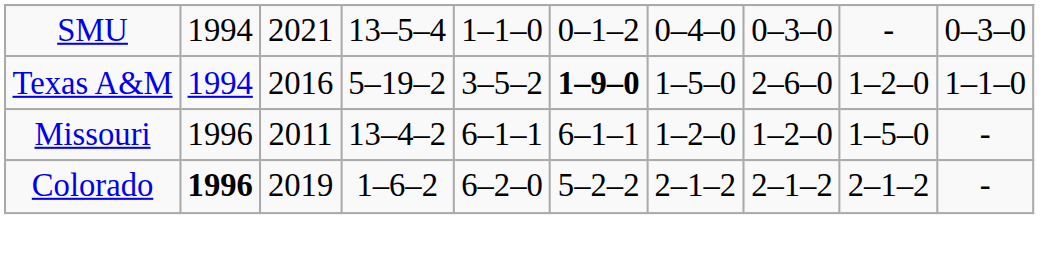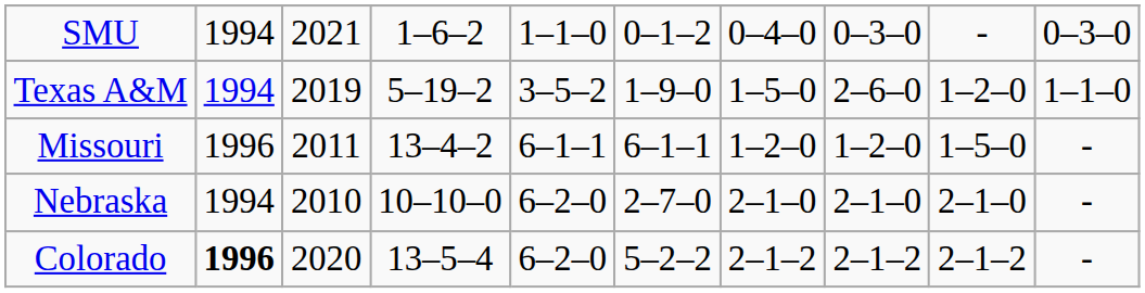 <table class="wikitable" style="text-align:center">
 <tr>
 </tr>
 <tr>
 <td><a href='#'>SMU</a></td>
 <td>1994</td>
 <td>2021</td>
-<td>13–5–4</td>
+<td>1–6–2</td>
 <td>1–1–0</td>
 <td>0–1–2</td>
 <td>0–4–0</td>
 <td>0–3–0</td>
 <td>-</td>
 <td>0–3–0</td>
 </tr>
 <tr>
 <td><a href='#'>Texas A&M</a></td>
 <td><a href='#'>1994</a></td>
-<td>2016</td>
+<td>2019</td>
 <td>5–19–2</td>
 <td>3–5–2</td>
-<td><strong>1–9–0</strong></td>
+<td>1–9–0</td>
 <td>1–5–0</td>
 <td>2–6–0</td>
 <td>1–2–0</td>
 <td>1–1–0</td>
 </tr>
 <tr>
 <td><a href='#'>Missouri</a></td>
 <td>1996</td>
 <td>2011</td>
 <td>13–4–2</td>
 <td>6–1–1</td>
 <td>6–1–1</td>
 <td>1–2–0</td>
 <td>1–2–0</td>
 <td>1–5–0</td>
 <td>-</td>
 </tr>
 <tr>
+<td><a href='#'>Nebraska</a></td>
+<td>1994</td>
+<td>2010</td>
+<td>10–10–0</td>
+<td>6–2–0</td>
+<td>2–7–0</td>
+<td>2–1–0</td>
+<td>2–1–0</td>
+<td>2–1–0</td>
+<td>-</td>
+</tr>
+<tr>
 <td><a href='#'>Colorado</a></td>
 <td><strong>1996</strong></td>
-<td>2019</td>
-<td>1–6–2</td>
+<td>2020</td>
+<td>13–5–4</td>
 <td>6–2–0</td>
 <td>5–2–2</td>
 <td>2–1–2</td>
 <td>2–1–2</td>
 <td>2–1–2</td>
 <td>-</td>
 </tr>
 </table>
